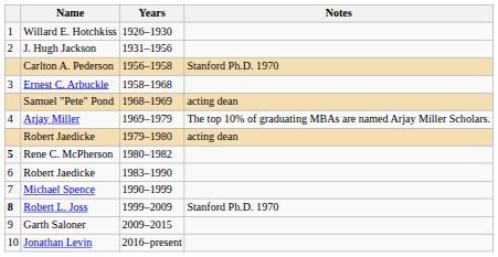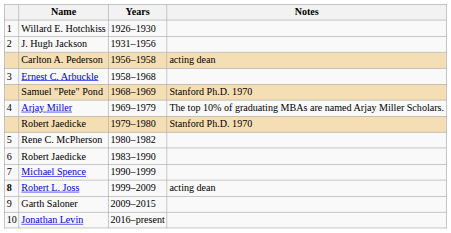 <table class="wikitable">
 <tr>
 <th></th>
 <th>Name</th>
 <th>Years</th>
 <th>Notes</th>
 </tr>
 <tr>
 <td>1</td>
 <td>Willard E. Hotchkiss</td>
 <td>1926–1930</td>
 <td></td>
 </tr>
 <tr>
 <td>2</td>
 <td>J. Hugh Jackson</td>
 <td>1931–1956</td>
 <td></td>
 </tr>
 <tr style="background:Wheat;">
 <td></td>
 <td>Carlton A. Pederson</td>
 <td>1956–1958</td>
-<td>Stanford Ph.D. 1970</td>
+<td>acting dean</td>
 </tr>
 <tr>
 <td>3</td>
 <td><a href='#'>Ernest C. Arbuckle</a></td>
 <td>1958–1968</td>
 <td></td>
 </tr>
 <tr style="background:Wheat;">
 <td></td>
 <td>Samuel "Pete" Pond</td>
 <td>1968–1969</td>
-<td>acting dean</td>
+<td>Stanford Ph.D. 1970</td>
 </tr>
 <tr>
 <td>4</td>
 <td><a href='#'>Arjay Miller</a></td>
 <td>1969–1979</td>
 <td>The top 10% of graduating MBAs are named Arjay Miller Scholars.</td>
 </tr>
 <tr style="background:Wheat;">
 <td></td>
 <td>Robert Jaedicke</td>
 <td>1979–1980</td>
-<td>acting dean</td>
+<td>Stanford Ph.D. 1970</td>
 </tr>
 <tr>
-<td><strong>5</strong></td>
+<td>5</td>
 <td>Rene C. McPherson</td>
 <td>1980–1982</td>
 <td></td>
 </tr>
 <tr>
 <td>6</td>
 <td>Robert Jaedicke</td>
 <td>1983–1990</td>
 <td></td>
 </tr>
 <tr>
 <td>7</td>
 <td><a href='#'>Michael Spence</a></td>
 <td>1990–1999</td>
 <td></td>
 </tr>
 <tr>
 <td><strong>8</strong></td>
 <td><a href='#'>Robert L. Joss</a></td>
 <td>1999–2009</td>
-<td>Stanford Ph.D. 1970</td>
+<td>acting dean</td>
 </tr>
 <tr>
 <td>9</td>
 <td>Garth Saloner</td>
 <td>2009–2015</td>
 <td></td>
 </tr>
 <tr>
 <td>10</td>
 <td><a href='#'>Jonathan Levin</a></td>
 <td>2016–present</td>
 <td></td>
 </tr>
 </table>
